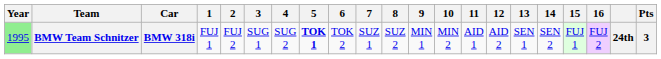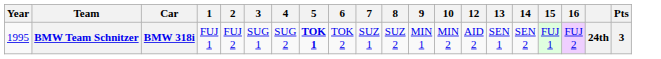 <table class="wikitable" style="text-align:center; font-size:85%">
 <tr>
 <th>Year</th>
 <th>Team</th>
 <th>Car</th>
 <th>1</th>
 <th>2</th>
 <th>3</th>
 <th>4</th>
 <th>5</th>
 <th>6</th>
 <th>7</th>
 <th>8</th>
 <th>9</th>
 <th>10</th>
-<th>11</th>
 <th>12</th>
 <th>13</th>
 <th>14</th>
 <th>15</th>
 <th>16</th>
 <th></th>
 <th>Pts</th>
 </tr>
 <tr>
-<td style="background: lightgreen;"><a href='#'>1995</a></td>
+<td><a href='#'>1995</a></td>
 <th nowrap><a href='#'>BMW Team Schnitzer</a></th>
 <th nowrap><a href='#'>BMW 318i</a></th>
 <td><a href='#'>FUJ<br>1</a></td>
 <td><a href='#'>FUJ<br>2</a></td>
 <td><a href='#'>SUG<br>1</a></td>
 <td><a href='#'>SUG<br>2</a></td>
 <td><strong><a href='#'>TOK<br>1</a></strong></td>
 <td><a href='#'>TOK<br>2</a></td>
 <td><a href='#'>SUZ<br>1</a></td>
 <td><a href='#'>SUZ<br>2</a></td>
 <td><a href='#'>MIN<br>1</a></td>
 <td><a href='#'>MIN<br>2</a></td>
-<td><a href='#'>AID<br>1</a></td>
 <td><a href='#'>AID<br>2</a></td>
 <td><a href='#'>SEN<br>1</a></td>
 <td><a href='#'>SEN<br>2</a></td>
 <td style="background:#DFFFDF;"><a href='#'>FUJ<br>1</a><br></td>
 <td style="background:#EFCFFF;"><a href='#'>FUJ<br>2</a><br></td>
 <th>24th</th>
 <th>3</th>
 </tr>
 </table>
